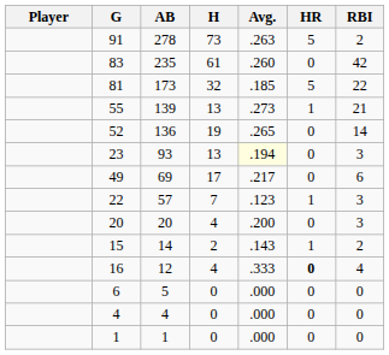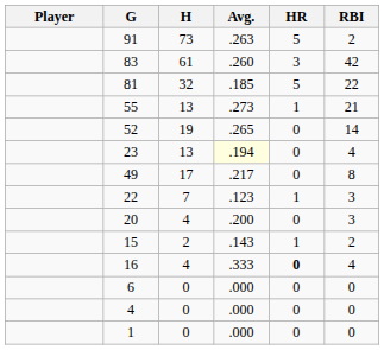 <table class="wikitable sortable">
 <tr>
 <th bgcolor="#DDDDFF" width="16%">Player</th>
 <th bgcolor="#DDDDFF" width="9%">G</th>
-<th bgcolor="#DDDDFF" width="9%">AB</th>
 <th bgcolor="#DDDDFF" width="9%">H</th>
 <th bgcolor="#DDDDFF" width="9%">Avg.</th>
 <th bgcolor="#DDDDFF" width="9%">HR</th>
 <th bgcolor="#DDDDFF" width="9%">RBI</th>
 </tr>
 <tr align="center">
 <td></td>
 <td>91</td>
-<td>278</td>
 <td>73</td>
 <td>.263</td>
 <td>5</td>
 <td>2</td>
 </tr>
 <tr align="center">
 <td></td>
 <td>83</td>
-<td>235</td>
 <td>61</td>
 <td>.260</td>
-<td>0</td>
+<td>3</td>
 <td>42</td>
 </tr>
 <tr align="center">
 <td></td>
 <td>81</td>
-<td>173</td>
 <td>32</td>
 <td>.185</td>
 <td>5</td>
 <td>22</td>
 </tr>
 <tr align="center">
 <td></td>
 <td>55</td>
-<td>139</td>
 <td>13</td>
 <td>.273</td>
 <td>1</td>
 <td>21</td>
 </tr>
 <tr align=center>
 <td></td>
 <td>52</td>
-<td>136</td>
 <td>19</td>
 <td>.265</td>
 <td>0</td>
 <td>14</td>
 </tr>
 <tr align="center">
 <td></td>
 <td>23</td>
-<td>93</td>
 <td>13</td>
 <td style="background: lightyellow;">.194</td>
 <td>0</td>
-<td>3</td>
+<td>4</td>
 </tr>
 <tr align="center">
 <td></td>
 <td>49</td>
-<td>69</td>
 <td>17</td>
 <td>.217</td>
 <td>0</td>
-<td>6</td>
+<td>8</td>
 </tr>
 <tr align="center">
 <td></td>
 <td>22</td>
-<td>57</td>
 <td>7</td>
 <td>.123</td>
 <td>1</td>
 <td>3</td>
 </tr>
 <tr align="center">
 <td></td>
-<td>20</td>
 <td>20</td>
 <td>4</td>
 <td>.200</td>
 <td>0</td>
 <td>3</td>
 </tr>
 <tr align="center">
 <td></td>
 <td>15</td>
-<td>14</td>
 <td>2</td>
 <td>.143</td>
 <td>1</td>
 <td>2</td>
 </tr>
 <tr align="center">
 <td></td>
 <td>16</td>
-<td>12</td>
 <td>4</td>
 <td>.333</td>
 <td><strong>0</strong></td>
 <td>4</td>
 </tr>
 <tr align="center">
 <td></td>
 <td>6</td>
-<td>5</td>
 <td>0</td>
 <td>.000</td>
 <td>0</td>
 <td>0</td>
 </tr>
 <tr align="center">
 <td></td>
-<td>4</td>
 <td>4</td>
 <td>0</td>
 <td>.000</td>
 <td>0</td>
 <td>0</td>
 </tr>
 <tr align="center">
 <td></td>
 <td>1</td>
-<td>1</td>
 <td>0</td>
 <td>.000</td>
 <td>0</td>
 <td>0</td>
 </tr>
 </table>
